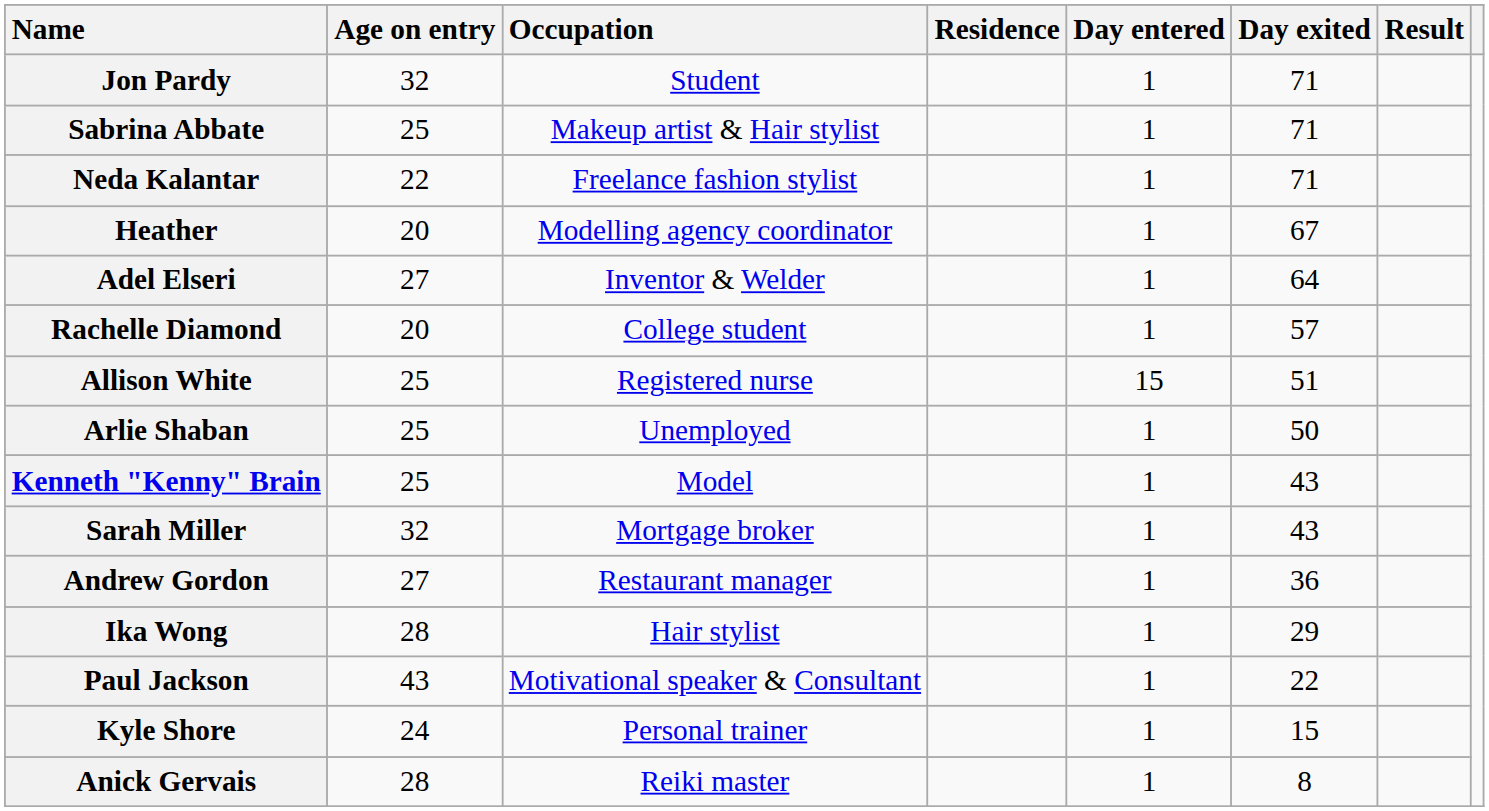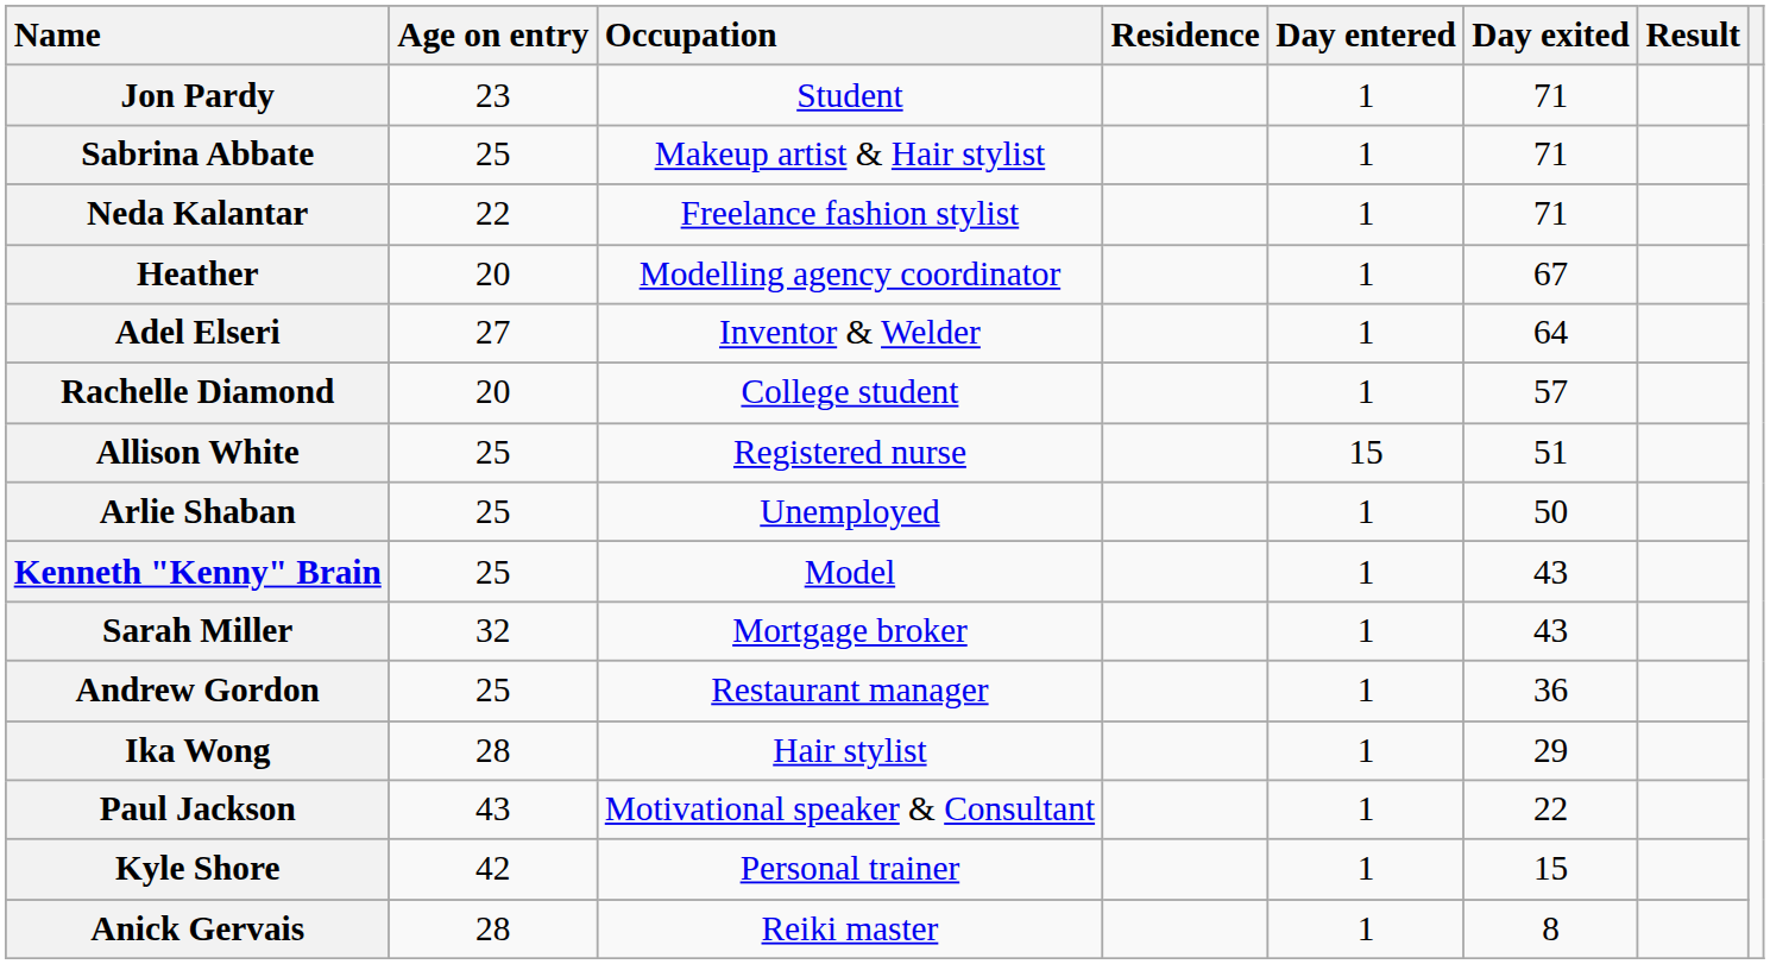 <table class="wikitable sortable" style="text-align:center; line-height:20px; width:auto;">
 <tr>
 <th style="text-align:left">Name</th>
 <th style="text-align:left">Age on entry</th>
 <th style="text-align:left">Occupation</th>
 <th style="text-align:left">Residence</th>
 <th style="text-align:left">Day entered</th>
 <th style="text-align:left">Day exited</th>
 <th style="text-align:left">Result</th>
 <th style="text-align:left" class="unsortable"></th>
 </tr>
 <tr>
 <th>Jon Pardy</th>
-<td>32</td>
+<td>23</td>
 <td><a href='#'>Student</a></td>
 <td></td>
 <td>1</td>
 <td>71</td>
 <td></td>
 <td rowspan=15></td>
 </tr>
 <tr>
 <th>Sabrina Abbate</th>
 <td>25</td>
 <td><a href='#'>Makeup artist</a> & <a href='#'>Hair stylist</a></td>
 <td></td>
 <td>1</td>
 <td>71</td>
 <td></td>
 </tr>
 <tr>
 <th>Neda Kalantar</th>
 <td>22</td>
 <td><a href='#'>Freelance fashion stylist</a></td>
 <td></td>
 <td>1</td>
 <td>71</td>
 <td></td>
 </tr>
 <tr>
 <th>Heather </th>
 <td>20</td>
 <td><a href='#'>Modelling agency coordinator</a></td>
 <td></td>
 <td>1</td>
 <td>67</td>
 <td></td>
 </tr>
 <tr>
 <th>Adel Elseri</th>
 <td>27</td>
 <td><a href='#'>Inventor</a> & <a href='#'>Welder</a></td>
 <td></td>
 <td>1</td>
 <td>64</td>
 <td></td>
 </tr>
 <tr>
 <th>Rachelle Diamond</th>
 <td>20</td>
 <td><a href='#'>College student</a></td>
 <td></td>
 <td>1</td>
 <td>57</td>
 <td></td>
 </tr>
 <tr>
 <th>Allison White</th>
 <td>25</td>
 <td><a href='#'>Registered nurse</a></td>
 <td></td>
 <td>15</td>
 <td>51</td>
 <td></td>
 </tr>
 <tr>
 <th>Arlie Shaban</th>
 <td>25</td>
 <td><a href='#'>Unemployed</a></td>
 <td></td>
 <td>1</td>
 <td>50</td>
 <td></td>
 </tr>
 <tr>
 <th><a href='#'>Kenneth "Kenny" Brain</a></th>
 <td>25</td>
 <td><a href='#'>Model</a></td>
 <td></td>
 <td>1</td>
 <td>43</td>
 <td></td>
 </tr>
 <tr>
 <th>Sarah Miller</th>
 <td>32</td>
 <td><a href='#'>Mortgage broker</a></td>
 <td></td>
 <td>1</td>
 <td>43</td>
 <td></td>
 </tr>
 <tr>
 <th>Andrew Gordon</th>
-<td>27</td>
+<td>25</td>
 <td><a href='#'>Restaurant manager</a></td>
 <td></td>
 <td>1</td>
 <td>36</td>
 <td></td>
 </tr>
 <tr>
 <th>Ika Wong</th>
 <td>28</td>
 <td><a href='#'>Hair stylist</a></td>
 <td></td>
 <td>1</td>
 <td>29</td>
 <td></td>
 </tr>
 <tr>
 <th>Paul Jackson</th>
 <td>43</td>
 <td><a href='#'>Motivational speaker</a> & <a href='#'>Consultant</a></td>
 <td></td>
 <td>1</td>
 <td>22</td>
 <td></td>
 </tr>
 <tr>
 <th>Kyle Shore</th>
-<td>24</td>
+<td>42</td>
 <td><a href='#'>Personal trainer</a></td>
 <td></td>
 <td>1</td>
 <td>15</td>
 <td></td>
 </tr>
 <tr>
 <th>Anick Gervais</th>
 <td>28</td>
 <td><a href='#'>Reiki master</a></td>
 <td></td>
 <td>1</td>
 <td>8</td>
 <td></td>
 </tr>
 <tr>
 </tr>
 </table>
